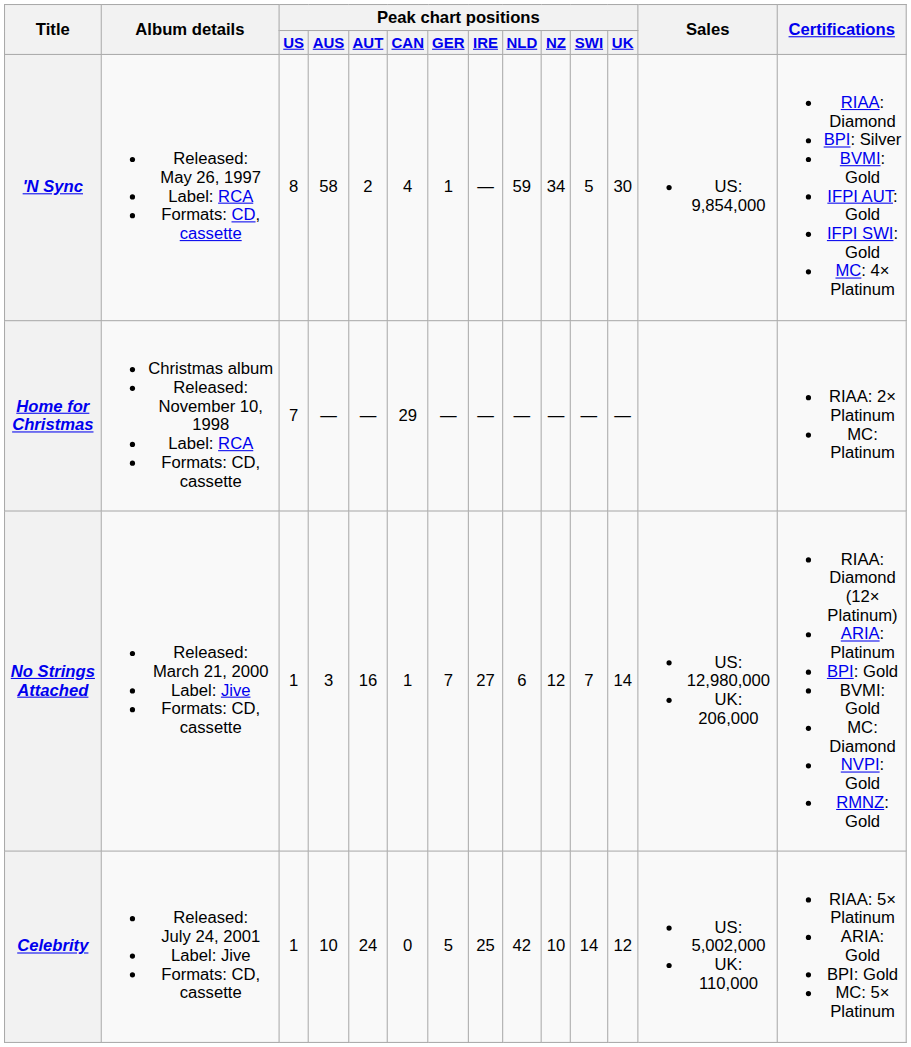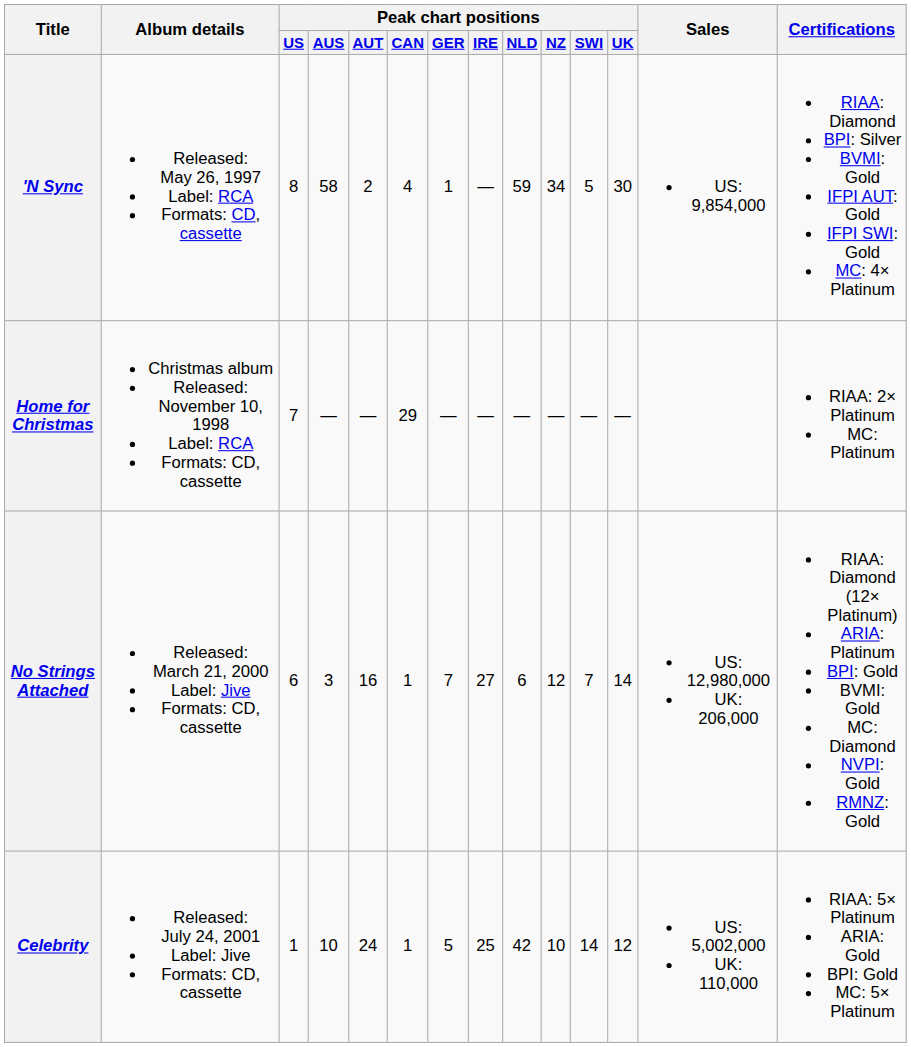 <table class="wikitable plainrowheaders" style="text-align:center;">
 <tr>
 <th scope="col" rowspan="2" style="width:10em;">Title</th>
 <th scope="col" rowspan="2" style="width:18em;">Album details</th>
 <th scope="col" colspan="10">Peak chart positions</th>
 <th scope="col" rowspan="2" style="width:12em;">Sales</th>
 <th scope="col" rowspan="2" style="width:13em;"><a href='#'>Certifications</a></th>
 </tr>
 <tr>
 <th style="width:3em;font-size:90%"><a href='#'>US</a><br></th>
 <th style="width:3em;font-size:90%"><a href='#'>AUS</a><br></th>
 <th style="width:3em;font-size:90%"><a href='#'>AUT</a><br></th>
 <th style="width:3em;font-size:90%"><a href='#'>CAN</a><br></th>
 <th style="width:3em;font-size:90%"><a href='#'>GER</a><br></th>
 <th style="width:3em;font-size:90%"><a href='#'>IRE</a><br></th>
 <th style="width:3em;font-size:90%"><a href='#'>NLD</a><br></th>
 <th style="width:3em;font-size:90%"><a href='#'>NZ</a><br></th>
 <th style="width:3em;font-size:90%"><a href='#'>SWI</a><br></th>
 <th style="width:3em;font-size:90%"><a href='#'>UK</a><br></th>
 </tr>
 <tr>
 <th scope="row"><em><a href='#'>'N Sync</a></em></th>
 <td><br><ul><li>Released: May 26, 1997</li><li>Label: <a href='#'>RCA</a></li><li>Formats: <a href='#'>CD</a>, <a href='#'>cassette</a></li></ul></td>
 <td>8</td>
 <td>58</td>
 <td>2</td>
 <td>4</td>
 <td>1</td>
 <td>—</td>
 <td>59</td>
 <td>34</td>
 <td>5</td>
 <td>30</td>
 <td><br><ul><li>US: 9,854,000</li></ul></td>
 <td><br><ul><li><a href='#'>RIAA</a>: Diamond</li><li><a href='#'>BPI</a>: Silver</li><li><a href='#'>BVMI</a>: Gold</li><li><a href='#'>IFPI AUT</a>: Gold</li><li><a href='#'>IFPI SWI</a>: Gold</li><li><a href='#'>MC</a>: 4× Platinum</li></ul></td>
 </tr>
 <tr>
 <th scope="row"><em><a href='#'>Home for Christmas</a></em></th>
 <td><br><ul><li>Christmas album</li><li>Released: November 10, 1998</li><li>Label: <a href='#'>RCA</a></li><li>Formats: CD, cassette</li></ul></td>
 <td>7</td>
 <td>—</td>
 <td>—</td>
 <td>29</td>
 <td>—</td>
 <td>—</td>
 <td>—</td>
 <td>—</td>
 <td>—</td>
 <td>—</td>
 <td></td>
 <td><br><ul><li>RIAA: 2× Platinum</li><li>MC: Platinum</li></ul></td>
 </tr>
 <tr>
 <th scope="row"><em><a href='#'>No Strings Attached</a></em></th>
 <td><br><ul><li>Released: March 21, 2000</li><li>Label: <a href='#'>Jive</a></li><li>Formats: CD, cassette</li></ul></td>
-<td>1</td>
+<td>6</td>
 <td>3</td>
 <td>16</td>
 <td>1</td>
 <td>7</td>
 <td>27</td>
 <td>6</td>
 <td>12</td>
 <td>7</td>
 <td>14</td>
 <td><br><ul><li>US: 12,980,000</li><li>UK: 206,000</li></ul></td>
 <td><br><ul><li>RIAA: Diamond (12× Platinum)</li><li><a href='#'>ARIA</a>: Platinum</li><li><a href='#'>BPI</a>: Gold</li><li>BVMI: Gold</li><li>MC: Diamond</li><li><a href='#'>NVPI</a>: Gold</li><li><a href='#'>RMNZ</a>: Gold</li></ul></td>
 </tr>
 <tr>
 <th scope="row"><em><a href='#'>Celebrity</a></em></th>
 <td><br><ul><li>Released: July 24, 2001</li><li>Label: Jive</li><li>Formats: CD, cassette</li></ul></td>
 <td>1</td>
 <td>10</td>
 <td>24</td>
-<td>0</td>
+<td>1</td>
 <td>5</td>
 <td>25</td>
 <td>42</td>
 <td>10</td>
 <td>14</td>
 <td>12</td>
 <td><br><ul><li>US: 5,002,000</li><li>UK: 110,000</li></ul></td>
 <td><br><ul><li>RIAA: 5× Platinum</li><li>ARIA: Gold</li><li>BPI: Gold</li><li>MC: 5× Platinum</li></ul></td>
 </tr>
 </table>
